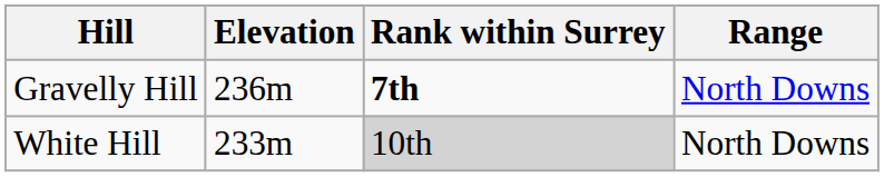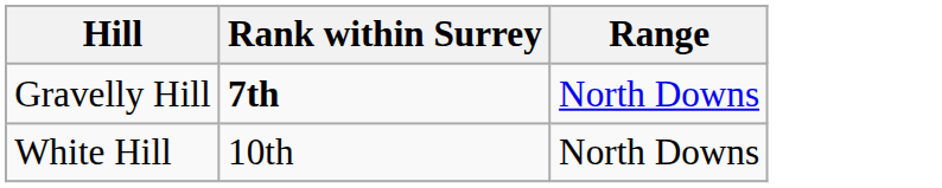 <table class="wikitable">
 <tr>
 <th>Hill</th>
-<th>Elevation</th>
 <th>Rank within Surrey</th>
 <th>Range</th>
 </tr>
 <tr>
 <td>Gravelly Hill</td>
-<td>236m</td>
 <td><strong>7th</strong></td>
 <td><a href='#'>North Downs</a></td>
 </tr>
 <tr>
 <td>White Hill</td>
-<td>233m</td>
-<td style="background: lightgrey;">10th</td>
+<td>10th</td>
 <td>North Downs</td>
 </tr>
 </table>
